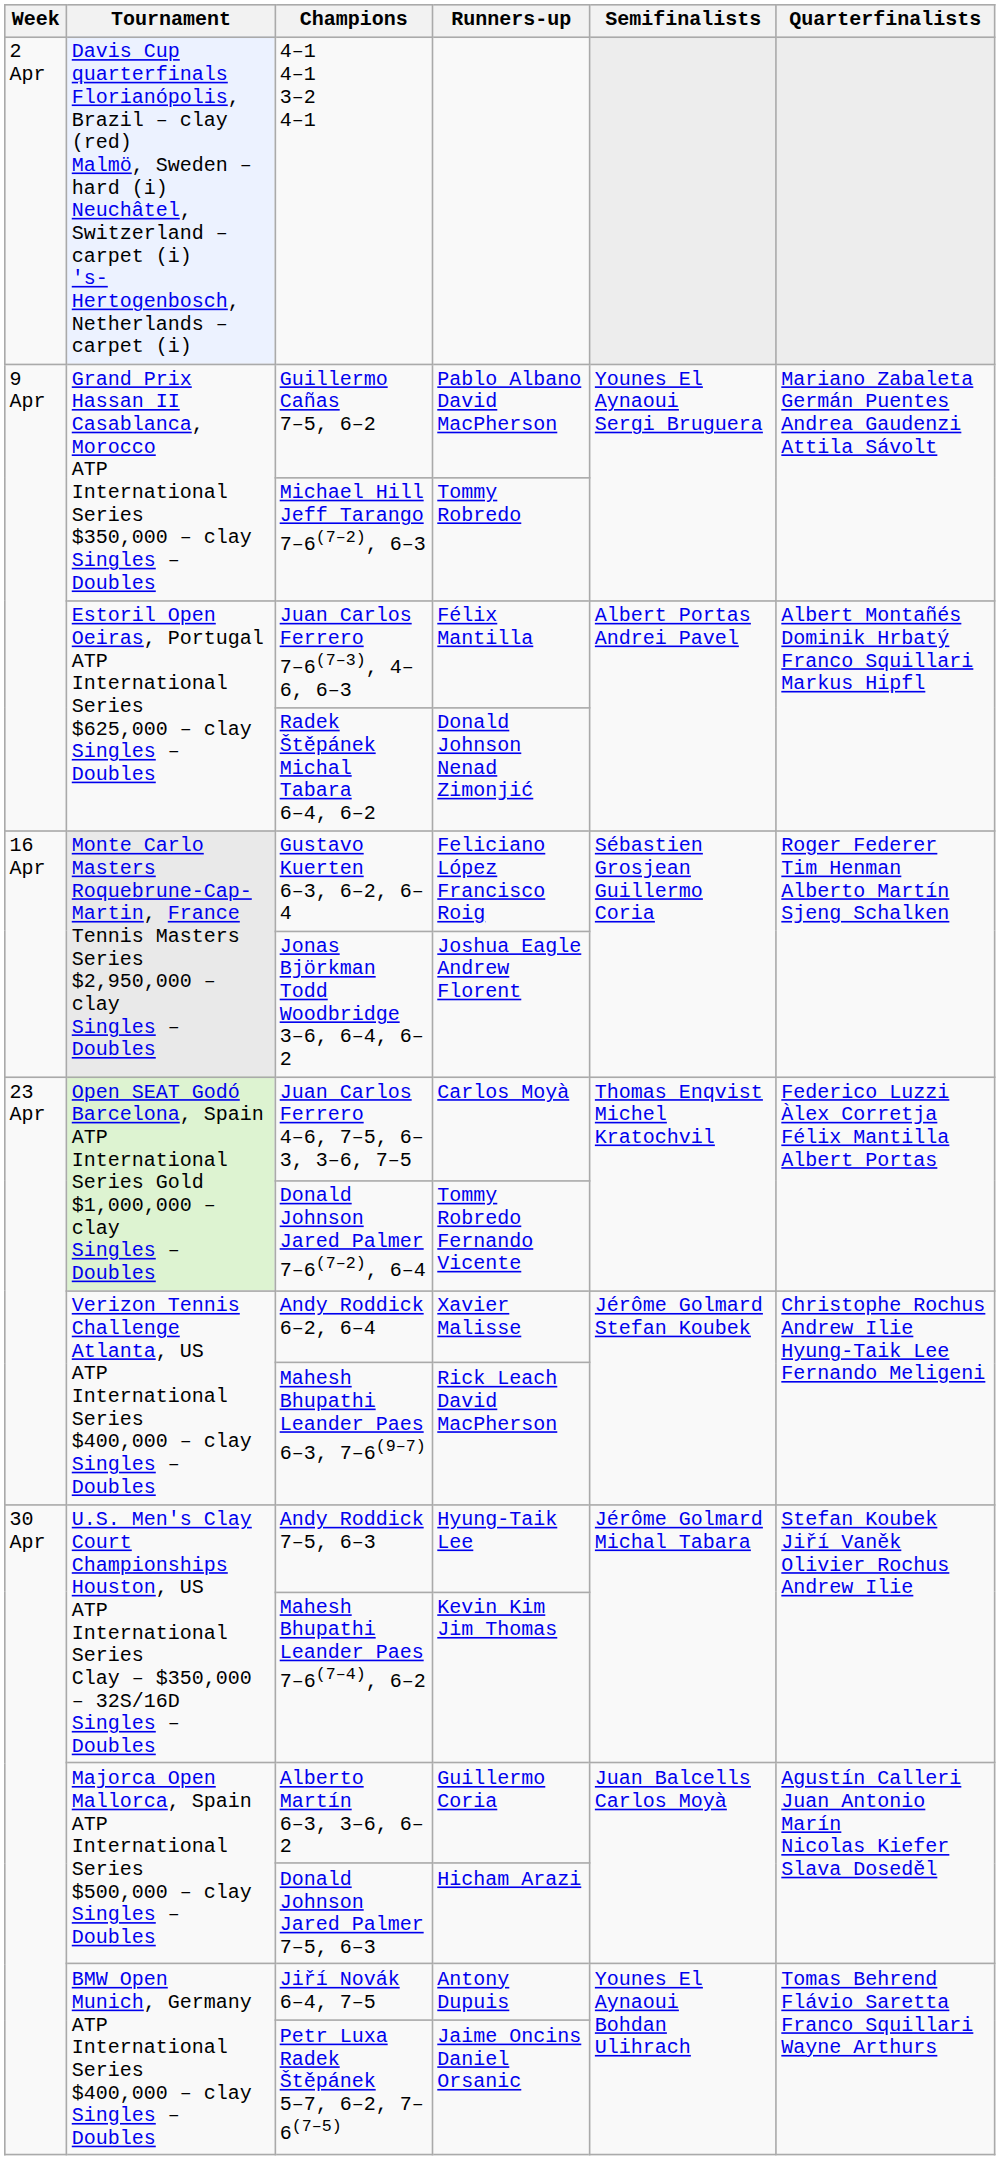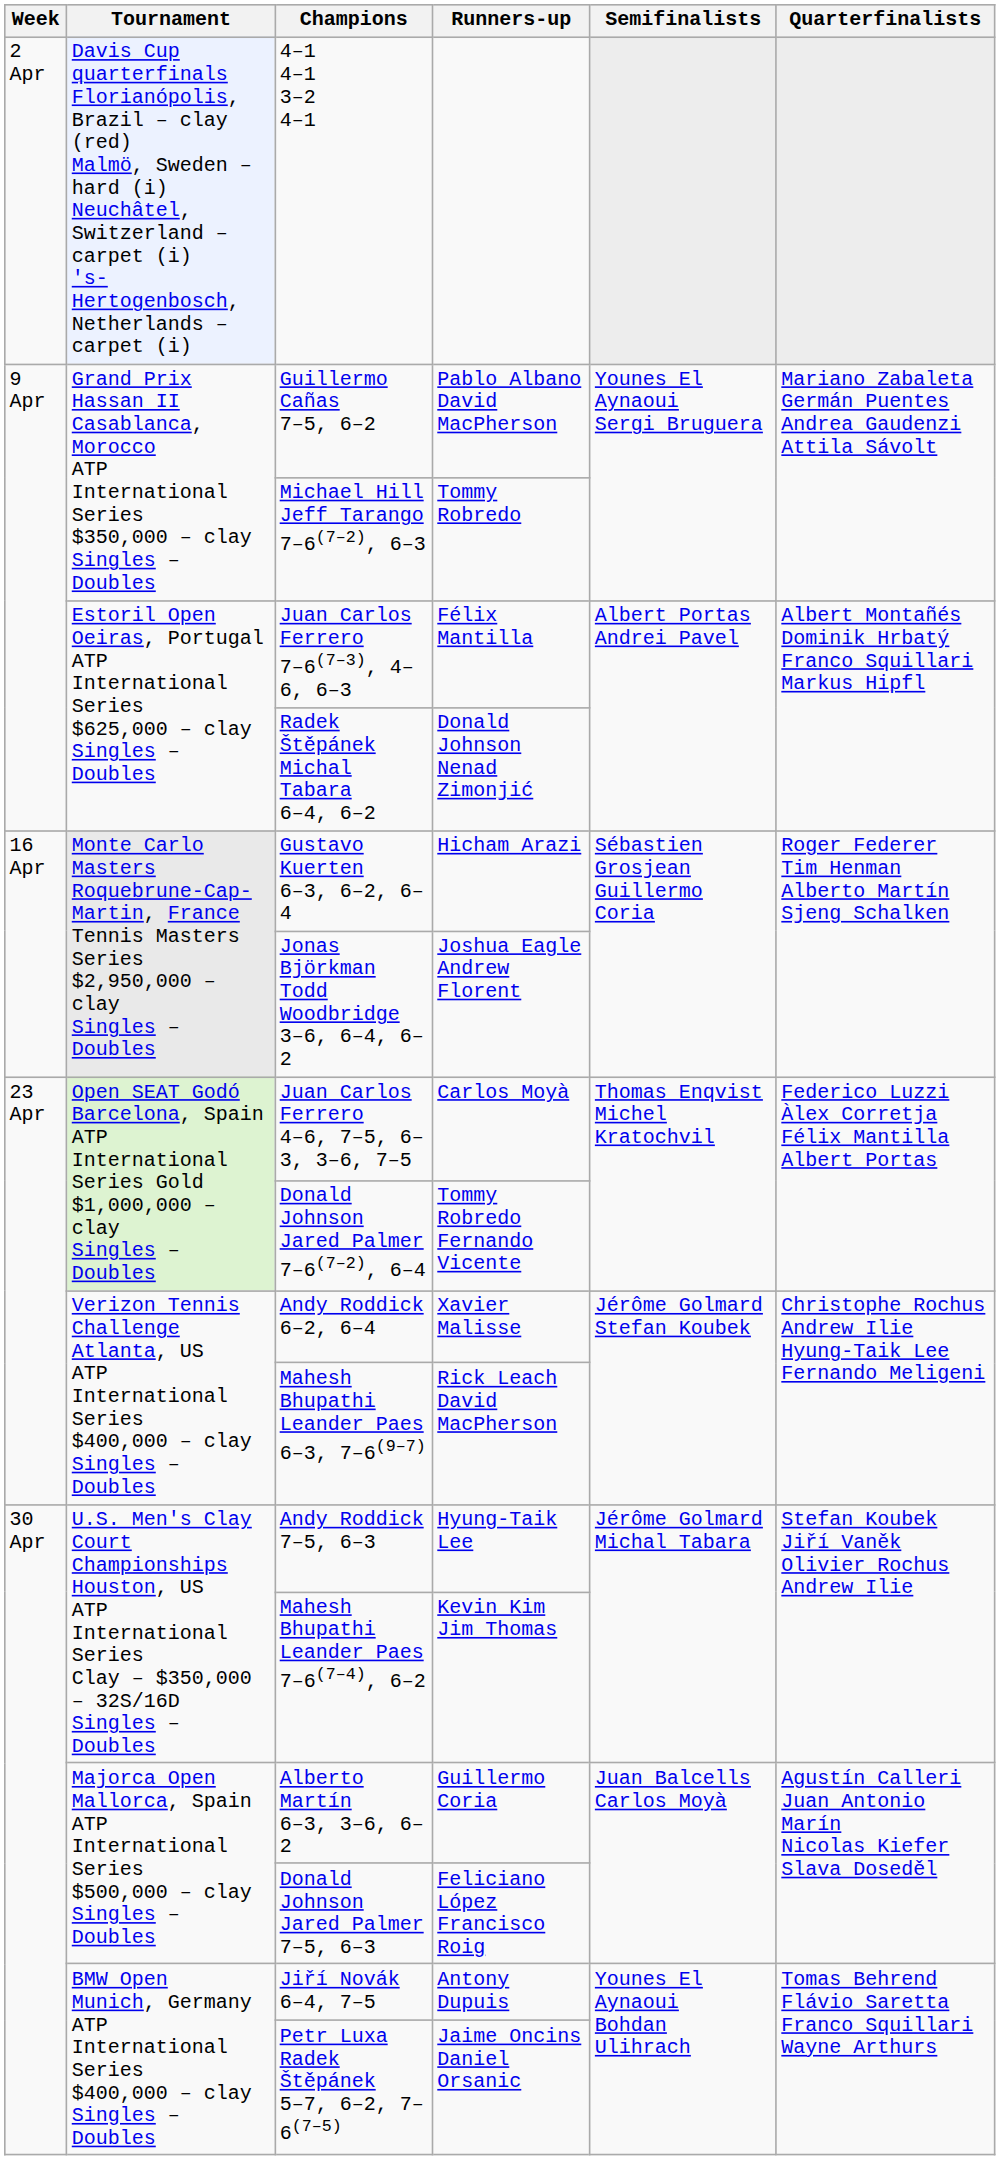 <table class=wikitable style=font-size:95%>
 <tr>
 <th style="width:50px;">Week</th>
 <th style="width:240px;">Tournament</th>
 <th style="width:200px;">Champions</th>
 <th style="width:200px;">Runners-up</th>
 <th style="width:190px;">Semifinalists</th>
 <th style="width:190px;">Quarterfinalists</th>
 </tr>
 <tr valign=top>
 <td>2 Apr</td>
 <td style="background:#ECF2FF;"><a href='#'>Davis Cup quarterfinals</a><br><a href='#'>Florianópolis</a>, Brazil – clay (red)<br><a href='#'>Malmö</a>, Sweden – hard (i) <br><a href='#'>Neuchâtel</a>, Switzerland – carpet (i) <br><a href='#'>'s-Hertogenbosch</a>, Netherlands – carpet (i)</td>
 <td> 4–1<br> 4–1<br> 3–2<br> 4–1</td>
 <td><br><br><br></td>
 <td bgcolor=#ededed></td>
 <td bgcolor=#ededed></td>
 </tr>
 <tr valign=top>
 <td rowspan=4>9 Apr</td>
 <td rowspan=2><a href='#'>Grand Prix Hassan II</a><br> <a href='#'>Casablanca</a>, <a href='#'>Morocco</a><br>ATP International Series<br>$350,000 – clay <br> <a href='#'>Singles</a> – <a href='#'>Doubles</a></td>
 <td> <a href='#'>Guillermo Cañas</a> <br>7–5, 6–2</td>
 <td> <a href='#'>Pablo Albano</a><br> <a href='#'>David MacPherson</a></td>
 <td rowspan=2> <a href='#'>Younes El Aynaoui</a> <br> <a href='#'>Sergi Bruguera</a></td>
 <td rowspan=2> <a href='#'>Mariano Zabaleta</a> <br>  <a href='#'>Germán Puentes</a> <br> <a href='#'>Andrea Gaudenzi</a>  <br>  <a href='#'>Attila Sávolt</a></td>
 </tr>
 <tr valign=top>
 <td> <a href='#'>Michael Hill</a><br> <a href='#'>Jeff Tarango</a><br> 7–6<sup>(7–2)</sup>, 6–3</td>
 <td> <a href='#'>Tommy Robredo</a></td>
 </tr>
 <tr valign=top>
 <td rowspan=2><a href='#'>Estoril Open</a><br>  <a href='#'>Oeiras</a>, Portugal<br>ATP International Series<br>$625,000 – clay <br> <a href='#'>Singles</a> – <a href='#'>Doubles</a></td>
 <td> <a href='#'>Juan Carlos Ferrero</a> <br>7–6<sup>(7–3)</sup>, 4–6, 6–3</td>
 <td> <a href='#'>Félix Mantilla</a></td>
 <td rowspan=2> <a href='#'>Albert Portas</a> <br> <a href='#'>Andrei Pavel</a></td>
 <td rowspan=2> <a href='#'>Albert Montañés</a> <br>  <a href='#'>Dominik Hrbatý</a> <br> <a href='#'>Franco Squillari</a>  <br>  <a href='#'>Markus Hipfl</a></td>
 </tr>
 <tr valign=top>
 <td> <a href='#'>Radek Štěpánek</a><br> <a href='#'>Michal Tabara</a><br> 6–4, 6–2</td>
 <td> <a href='#'>Donald Johnson</a><br> <a href='#'>Nenad Zimonjić</a></td>
 </tr>
 <tr valign=top>
 <td rowspan=2>16 Apr</td>
 <td bgcolor=#E9E9E9 rowspan=2><a href='#'>Monte Carlo Masters</a><br> <a href='#'>Roquebrune-Cap-Martin</a>, <a href='#'>France</a><br>Tennis Masters Series<br>$2,950,000 – clay <br> <a href='#'>Singles</a> – <a href='#'>Doubles</a></td>
 <td> <a href='#'>Gustavo Kuerten</a> <br>6–3, 6–2, 6–4</td>
-<td> <a href='#'>Feliciano López</a><br> <a href='#'>Francisco Roig</a></td>
+<td> <a href='#'>Hicham Arazi</a></td>
 <td rowspan=2> <a href='#'>Sébastien Grosjean</a> <br> <a href='#'>Guillermo Coria</a></td>
 <td rowspan=2> <a href='#'>Roger Federer</a> <br>  <a href='#'>Tim Henman</a> <br> <a href='#'>Alberto Martín</a>  <br>  <a href='#'>Sjeng Schalken</a></td>
 </tr>
 <tr valign=top>
 <td> <a href='#'>Jonas Björkman</a><br> <a href='#'>Todd Woodbridge</a><br> 3–6, 6–4, 6–2</td>
 <td> <a href='#'>Joshua Eagle</a><br> <a href='#'>Andrew Florent</a></td>
 </tr>
 <tr valign=top>
 <td rowspan=4>23 Apr</td>
 <td bgcolor=#DDF3D1 rowspan=2><a href='#'>Open SEAT Godó</a><br> <a href='#'>Barcelona</a>, Spain<br>ATP International Series Gold<br>$1,000,000 – clay <br> <a href='#'>Singles</a> – <a href='#'>Doubles</a></td>
 <td> <a href='#'>Juan Carlos Ferrero</a> <br>4–6, 7–5, 6–3, 3–6, 7–5</td>
 <td> <a href='#'>Carlos Moyà</a></td>
 <td rowspan=2> <a href='#'>Thomas Enqvist</a> <br> <a href='#'>Michel Kratochvil</a></td>
 <td rowspan=2> <a href='#'>Federico Luzzi</a> <br>  <a href='#'>Àlex Corretja</a> <br> <a href='#'>Félix Mantilla</a>  <br>  <a href='#'>Albert Portas</a></td>
 </tr>
 <tr valign=top>
 <td> <a href='#'>Donald Johnson</a><br> <a href='#'>Jared Palmer</a><br> 7–6<sup>(7–2)</sup>, 6–4</td>
 <td> <a href='#'>Tommy Robredo</a><br> <a href='#'>Fernando Vicente</a></td>
 </tr>
 <tr valign=top>
 <td rowspan=2><a href='#'>Verizon Tennis Challenge</a><br> <a href='#'>Atlanta</a>, US<br>ATP International Series<br>$400,000 – clay <br> <a href='#'>Singles</a> – <a href='#'>Doubles</a></td>
 <td> <a href='#'>Andy Roddick</a> <br>6–2, 6–4</td>
 <td> <a href='#'>Xavier Malisse</a></td>
 <td rowspan=2> <a href='#'>Jérôme Golmard</a> <br> <a href='#'>Stefan Koubek</a></td>
 <td rowspan=2> <a href='#'>Christophe Rochus</a> <br>  <a href='#'>Andrew Ilie</a> <br> <a href='#'>Hyung-Taik Lee</a>  <br>  <a href='#'>Fernando Meligeni</a></td>
 </tr>
 <tr valign=top>
 <td> <a href='#'>Mahesh Bhupathi</a><br> <a href='#'>Leander Paes</a><br> 6–3, 7–6<sup>(9–7)</sup></td>
 <td> <a href='#'>Rick Leach</a><br> <a href='#'>David MacPherson</a></td>
 </tr>
 <tr valign=top>
 <td rowspan=6>30 Apr</td>
 <td rowspan=2><a href='#'>U.S. Men's Clay Court Championships</a><br> <a href='#'>Houston</a>, US<br>ATP International Series<br>Clay – $350,000 – 32S/16D <br> <a href='#'>Singles</a> – <a href='#'>Doubles</a></td>
 <td> <a href='#'>Andy Roddick</a> <br>7–5, 6–3</td>
 <td> <a href='#'>Hyung-Taik Lee</a></td>
 <td rowspan=2> <a href='#'>Jérôme Golmard</a> <br> <a href='#'>Michal Tabara</a></td>
 <td rowspan=2> <a href='#'>Stefan Koubek</a> <br>  <a href='#'>Jiří Vaněk</a> <br> <a href='#'>Olivier Rochus</a>  <br>  <a href='#'>Andrew Ilie</a></td>
 </tr>
 <tr valign=top>
 <td> <a href='#'>Mahesh Bhupathi</a><br> <a href='#'>Leander Paes</a><br> 7–6<sup>(7–4)</sup>, 6–2</td>
 <td> <a href='#'>Kevin Kim</a><br> <a href='#'>Jim Thomas</a></td>
 </tr>
 <tr valign=top>
 <td rowspan=2><a href='#'>Majorca Open</a><br> <a href='#'>Mallorca</a>, Spain<br>ATP International Series<br>$500,000 – clay <br> <a href='#'>Singles</a> – <a href='#'>Doubles</a></td>
 <td> <a href='#'>Alberto Martín</a> <br>6–3, 3–6, 6–2</td>
 <td> <a href='#'>Guillermo Coria</a></td>
 <td rowspan=2> <a href='#'>Juan Balcells</a> <br> <a href='#'>Carlos Moyà</a></td>
 <td rowspan=2> <a href='#'>Agustín Calleri</a> <br>  <a href='#'>Juan Antonio Marín</a> <br> <a href='#'>Nicolas Kiefer</a>  <br>  <a href='#'>Slava Doseděl</a></td>
 </tr>
 <tr valign=top>
 <td> <a href='#'>Donald Johnson</a><br> <a href='#'>Jared Palmer</a><br> 7–5, 6–3</td>
-<td> <a href='#'>Hicham Arazi</a></td>
+<td> <a href='#'>Feliciano López</a><br> <a href='#'>Francisco Roig</a></td>
 </tr>
 <tr valign=top>
 <td rowspan=2><a href='#'>BMW Open</a><br>  <a href='#'>Munich</a>, Germany<br>ATP International Series<br>$400,000 – clay <br> <a href='#'>Singles</a> – <a href='#'>Doubles</a></td>
 <td> <a href='#'>Jiří Novák</a> <br>6–4, 7–5</td>
 <td> <a href='#'>Antony Dupuis</a></td>
 <td rowspan=2> <a href='#'>Younes El Aynaoui</a> <br> <a href='#'>Bohdan Ulihrach</a></td>
 <td rowspan=2> <a href='#'>Tomas Behrend</a> <br>  <a href='#'>Flávio Saretta</a> <br> <a href='#'>Franco Squillari</a>  <br>  <a href='#'>Wayne Arthurs</a></td>
 </tr>
 <tr valign=top>
 <td> <a href='#'>Petr Luxa</a><br> <a href='#'>Radek Štěpánek</a><br> 5–7, 6–2, 7–6<sup>(7–5)</sup></td>
 <td> <a href='#'>Jaime Oncins</a><br> <a href='#'>Daniel Orsanic</a></td>
 </tr>
 </table>
